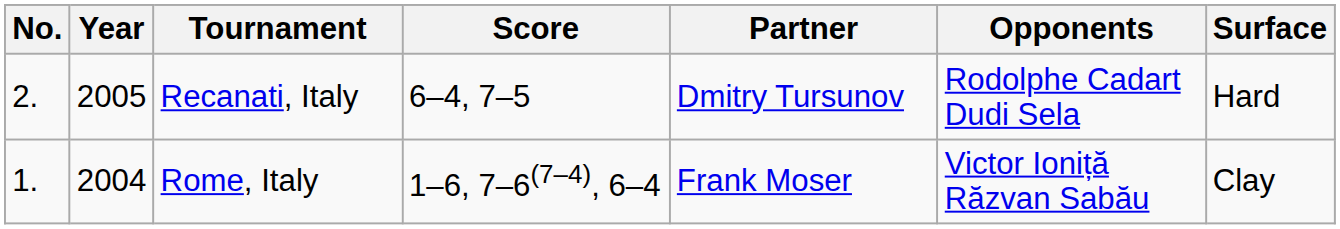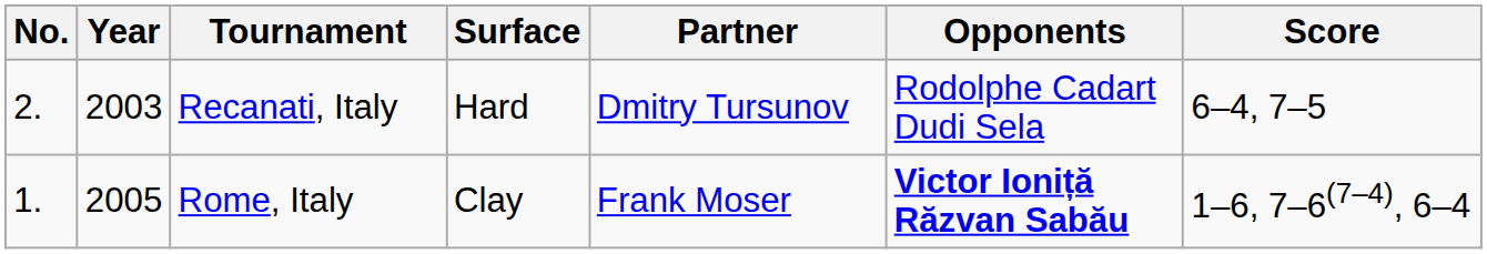 <table class="sortable wikitable">
 <tr>
 <th style="width:20px" class="unsortable">No.</th>
 <th style="width:30px">Year</th>
 <th style="width:120px">Tournament</th>
-<th style="width:130px" class="unsortable">Score</th>
+<th style="width:50px">Surface</th>
 <th style="width:130px">Partner</th>
 <th style="width:130px">Opponents</th>
-<th style="width:50px">Surface</th>
+<th style="width:130px" class="unsortable">Score</th>
 </tr>
 <tr>
 <td>2.</td>
-<td>2005</td>
+<td>2003</td>
 <td><a href='#'>Recanati</a>, Italy</td>
-<td>6–4, 7–5</td>
+<td>Hard</td>
 <td> <a href='#'>Dmitry Tursunov</a></td>
 <td> <a href='#'>Rodolphe Cadart</a><br> <a href='#'>Dudi Sela</a></td>
-<td>Hard</td>
+<td>6–4, 7–5</td>
 </tr>
 <tr>
 <td>1.</td>
-<td>2004</td>
+<td>2005</td>
 <td><a href='#'>Rome</a>, Italy</td>
+<td>Clay</td>
+<td> <a href='#'>Frank Moser</a></td>
+<td><strong> <a href='#'>Victor Ioniță</a><br> <a href='#'>Răzvan Sabău</a></strong></td>
 <td>1–6, 7–6<sup>(7–4)</sup>, 6–4</td>
-<td> <a href='#'>Frank Moser</a></td>
-<td> <a href='#'>Victor Ioniță</a><br> <a href='#'>Răzvan Sabău</a></td>
-<td>Clay</td>
 </tr>
 </table>
